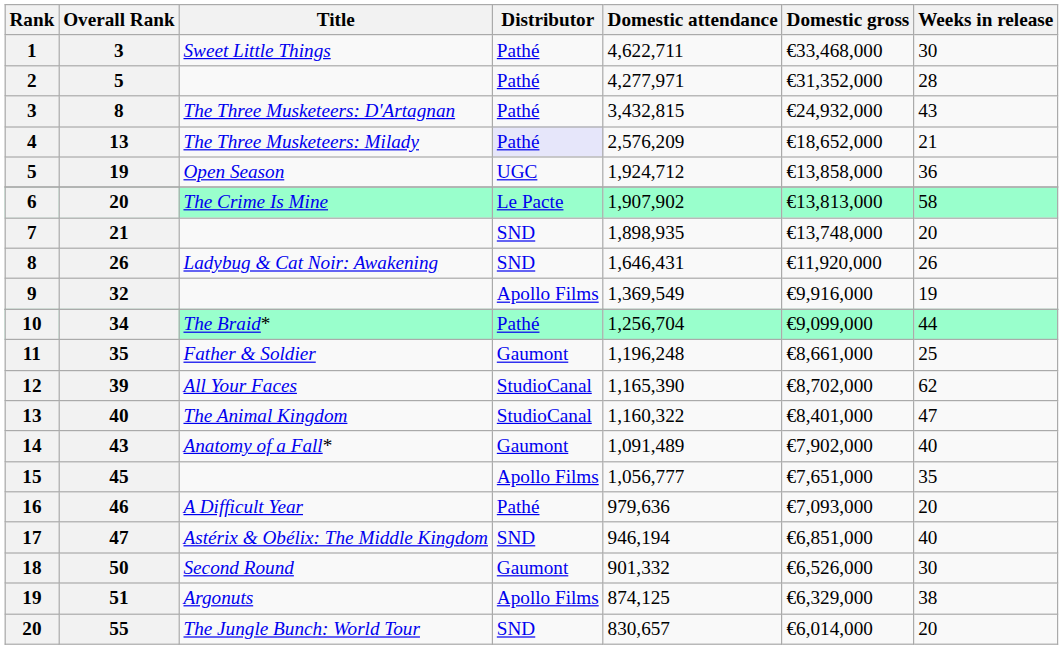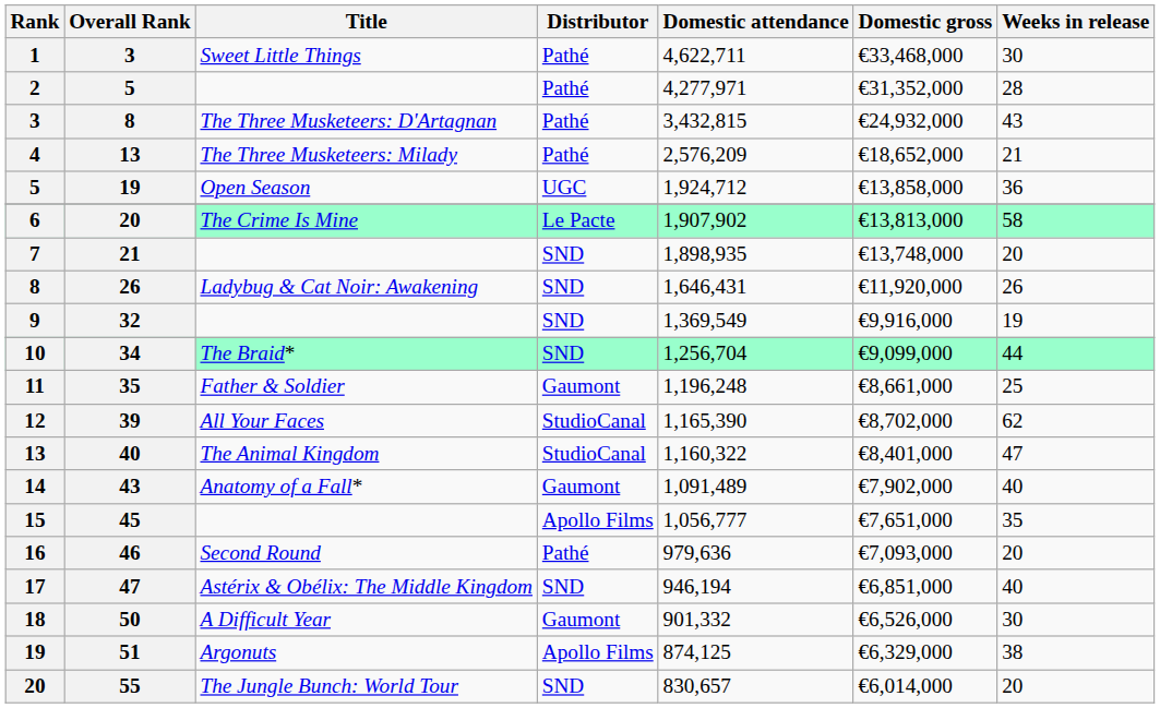 <table class="wikitable sortable" style="margin:auto; margin:auto;">
 <tr>
 <th>Rank</th>
 <th>Overall Rank</th>
 <th>Title</th>
 <th>Distributor</th>
 <th>Domestic attendance</th>
 <th>Domestic gross</th>
 <th>Weeks in release</th>
 </tr>
 <tr>
 <th style="text-align:center;">1</th>
 <th style="text-align:center;">3</th>
 <td><em><a href='#'>Sweet Little Things</a></em></td>
 <td><a href='#'>Pathé</a></td>
 <td>4,622,711</td>
 <td>€33,468,000</td>
 <td>30</td>
 </tr>
 <tr>
 <th style="text-align:center;">2</th>
 <th style="text-align:center;">5</th>
 <td><em></em></td>
 <td><a href='#'>Pathé</a></td>
 <td>4,277,971</td>
 <td>€31,352,000</td>
 <td>28</td>
 </tr>
 <tr>
 <th style="text-align:center;">3</th>
 <th style="text-align:center;">8</th>
 <td><em><a href='#'>The Three Musketeers: D'Artagnan</a></em></td>
 <td><a href='#'>Pathé</a></td>
 <td>3,432,815</td>
 <td>€24,932,000</td>
 <td>43</td>
 </tr>
 <tr>
 <th style="text-align:center;">4</th>
 <th style="text-align:center;">13</th>
 <td><em><a href='#'>The Three Musketeers: Milady</a></em></td>
-<td style="background: lavender;"><a href='#'>Pathé</a></td>
+<td><a href='#'>Pathé</a></td>
 <td>2,576,209</td>
 <td>€18,652,000</td>
 <td>21</td>
 </tr>
 <tr>
 <th style="text-align:center;">5</th>
 <th style="text-align:center;">19</th>
 <td><em><a href='#'>Open Season</a></em></td>
 <td><a href='#'>UGC</a></td>
 <td>1,924,712</td>
 <td>€13,858,000</td>
 <td>36</td>
 </tr>
 <tr>
 </tr>
 <tr style="background:#9fc;">
 <th style="text-align:center;">6</th>
 <th style="text-align:center;">20</th>
 <td><em><a href='#'>The Crime Is Mine</a></em></td>
 <td><a href='#'>Le Pacte</a></td>
 <td>1,907,902</td>
 <td>€13,813,000</td>
 <td>58</td>
 </tr>
 <tr>
 <th style="text-align:center;">7</th>
 <th style="text-align:center;">21</th>
 <td><em></em></td>
 <td><a href='#'>SND</a></td>
 <td>1,898,935</td>
 <td>€13,748,000</td>
 <td>20</td>
 </tr>
 <tr>
 <th style="text-align:center;">8</th>
 <th style="text-align:center;">26</th>
 <td><em><a href='#'>Ladybug & Cat Noir: Awakening</a></em></td>
 <td><a href='#'>SND</a></td>
 <td>1,646,431</td>
 <td>€11,920,000</td>
 <td>26</td>
 </tr>
 <tr>
 <th style="text-align:center;">9</th>
 <th style="text-align:center;">32</th>
 <td><em></em></td>
-<td><a href='#'>Apollo Films</a></td>
+<td><a href='#'>SND</a></td>
 <td>1,369,549</td>
 <td>€9,916,000</td>
 <td>19</td>
 </tr>
 <tr>
 </tr>
 <tr style="background:#9fc;">
 <th style="text-align:center;">10</th>
 <th style="text-align:center;">34</th>
 <td><em><a href='#'>The Braid</a></em>*</td>
-<td><a href='#'>Pathé</a></td>
+<td><a href='#'>SND</a></td>
 <td>1,256,704</td>
 <td>€9,099,000</td>
 <td>44</td>
 </tr>
 <tr>
 <th style="text-align:center;">11</th>
 <th style="text-align:center;">35</th>
 <td><em><a href='#'>Father & Soldier</a></em></td>
 <td><a href='#'>Gaumont</a></td>
 <td>1,196,248</td>
 <td>€8,661,000</td>
 <td>25</td>
 </tr>
 <tr>
 <th style="text-align:center;">12</th>
 <th style="text-align:center;">39</th>
 <td><em><a href='#'>All Your Faces</a></em></td>
 <td><a href='#'>StudioCanal</a></td>
 <td>1,165,390</td>
 <td>€8,702,000</td>
 <td>62</td>
 </tr>
 <tr>
 <th style="text-align:center;">13</th>
 <th style="text-align:center;">40</th>
 <td><em><a href='#'>The Animal Kingdom</a></em></td>
 <td><a href='#'>StudioCanal</a></td>
 <td>1,160,322</td>
 <td>€8,401,000</td>
 <td>47</td>
 </tr>
 <tr>
 <th style="text-align:center;">14</th>
 <th style="text-align:center;">43</th>
 <td><em><a href='#'>Anatomy of a Fall</a></em>*</td>
 <td><a href='#'>Gaumont</a></td>
 <td>1,091,489</td>
 <td>€7,902,000</td>
 <td>40</td>
 </tr>
 <tr>
 <th style="text-align:center;">15</th>
 <th style="text-align:center;">45</th>
 <td><em></em></td>
 <td><a href='#'>Apollo Films</a></td>
 <td>1,056,777</td>
 <td>€7,651,000</td>
 <td>35</td>
 </tr>
 <tr>
 <th style="text-align:center;">16</th>
 <th style="text-align:center;">46</th>
-<td><em><a href='#'>A Difficult Year</a></em></td>
+<td><em><a href='#'>Second Round</a></em></td>
 <td><a href='#'>Pathé</a></td>
 <td>979,636</td>
 <td>€7,093,000</td>
 <td>20</td>
 </tr>
 <tr>
 <th style="text-align:center;">17</th>
 <th style="text-align:center;">47</th>
 <td><em><a href='#'>Astérix & Obélix: The Middle Kingdom</a></em></td>
 <td><a href='#'>SND</a></td>
 <td>946,194</td>
 <td>€6,851,000</td>
 <td>40</td>
 </tr>
 <tr>
 <th style="text-align:center;">18</th>
 <th style="text-align:center;">50</th>
-<td><em><a href='#'>Second Round</a></em></td>
+<td><em><a href='#'>A Difficult Year</a></em></td>
 <td><a href='#'>Gaumont</a></td>
 <td>901,332</td>
 <td>€6,526,000</td>
 <td>30</td>
 </tr>
 <tr>
 <th style="text-align:center;">19</th>
 <th style="text-align:center;">51</th>
 <td><em><a href='#'>Argonuts</a></em></td>
 <td><a href='#'>Apollo Films</a></td>
 <td>874,125</td>
 <td>€6,329,000</td>
 <td>38</td>
 </tr>
 <tr>
 <th style="text-align:center;">20</th>
 <th style="text-align:center;">55</th>
 <td><em><a href='#'>The Jungle Bunch: World Tour</a></em></td>
 <td><a href='#'>SND</a></td>
 <td>830,657</td>
 <td>€6,014,000</td>
 <td>20</td>
 </tr>
 </table>
